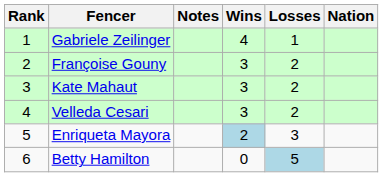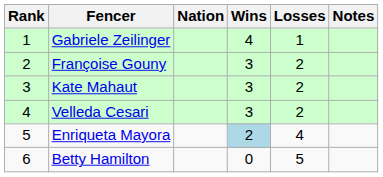 <table class="wikitable sortable" style="text-align: center;">
 <tr>
 <th>Rank</th>
 <th>Fencer</th>
-<th>Notes</th>
+<th>Nation</th>
 <th>Wins</th>
 <th>Losses</th>
-<th>Nation</th>
+<th>Notes</th>
 </tr>
 <tr style="background:#cfc;">
 <td>1</td>
 <td align=left><a href='#'>Gabriele Zeilinger</a></td>
-<td></td>
+<td align=left></td>
 <td>4</td>
 <td>1</td>
-<td align=left></td>
+<td></td>
 </tr>
 <tr style="background:#cfc;">
 <td>2</td>
 <td align=left><a href='#'>Françoise Gouny</a></td>
-<td></td>
+<td align=left></td>
 <td>3</td>
 <td>2</td>
-<td align=left></td>
+<td></td>
 </tr>
 <tr style="background:#cfc;">
 <td>3</td>
 <td align=left><a href='#'>Kate Mahaut</a></td>
-<td></td>
+<td align=left></td>
 <td>3</td>
 <td>2</td>
-<td align=left></td>
+<td></td>
 </tr>
 <tr style="background:#cfc;">
 <td>4</td>
 <td align=left><a href='#'>Velleda Cesari</a></td>
-<td></td>
+<td align=left></td>
 <td>3</td>
 <td>2</td>
-<td align=left></td>
+<td></td>
 </tr>
 <tr>
 <td>5</td>
 <td align=left><a href='#'>Enriqueta Mayora</a></td>
+<td align=left></td>
+<td style="background: lightblue;">2</td>
+<td>4</td>
 <td></td>
-<td style="background: lightblue;">2</td>
-<td>3</td>
-<td align=left></td>
 </tr>
 <tr>
 <td>6</td>
 <td align=left><a href='#'>Betty Hamilton</a></td>
+<td align=left></td>
+<td>0</td>
+<td>5</td>
 <td></td>
-<td>0</td>
-<td style="background: lightblue;">5</td>
-<td align=left></td>
 </tr>
 </table>
